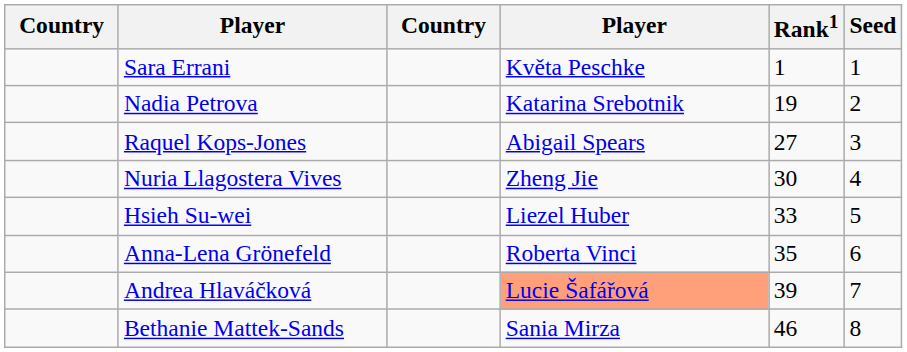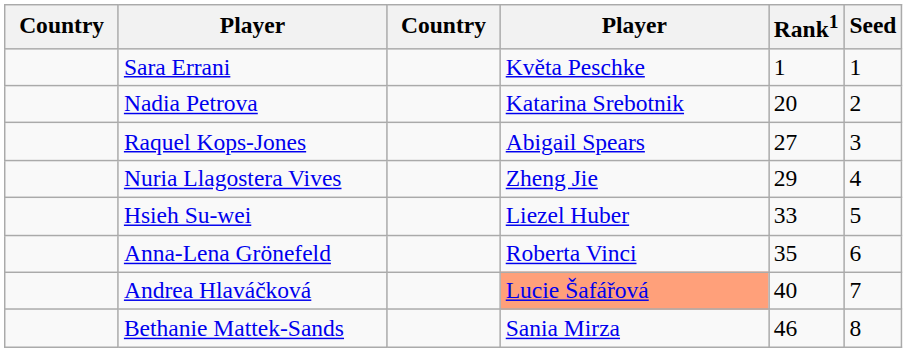 <table class="sortable wikitable">
 <tr>
 <th width="70">Country</th>
 <th width="175">Player</th>
 <th width="70">Country</th>
 <th width="175">Player</th>
 <th>Rank<sup>1</sup></th>
 <th>Seed</th>
 </tr>
 <tr>
 <td></td>
 <td><a href='#'>Sara Errani</a></td>
 <td></td>
 <td><a href='#'>Květa Peschke</a></td>
 <td>1</td>
 <td>1</td>
 </tr>
 <tr>
 <td></td>
 <td><a href='#'>Nadia Petrova</a></td>
 <td></td>
 <td><a href='#'>Katarina Srebotnik</a></td>
-<td>19</td>
+<td>20</td>
 <td>2</td>
 </tr>
 <tr>
 <td></td>
 <td><a href='#'>Raquel Kops-Jones</a></td>
 <td></td>
 <td><a href='#'>Abigail Spears</a></td>
 <td>27</td>
 <td>3</td>
 </tr>
 <tr>
 <td></td>
 <td><a href='#'>Nuria Llagostera Vives</a></td>
 <td></td>
 <td><a href='#'>Zheng Jie</a></td>
-<td>30</td>
+<td>29</td>
 <td>4</td>
 </tr>
 <tr>
 <td></td>
 <td><a href='#'>Hsieh Su-wei</a></td>
 <td></td>
 <td><a href='#'>Liezel Huber</a></td>
 <td>33</td>
 <td>5</td>
 </tr>
 <tr>
 <td></td>
 <td><a href='#'>Anna-Lena Grönefeld</a></td>
 <td></td>
 <td><a href='#'>Roberta Vinci</a></td>
 <td>35</td>
 <td>6</td>
 </tr>
 <tr>
 <td></td>
 <td><a href='#'>Andrea Hlaváčková</a></td>
 <td></td>
 <td style="background: lightsalmon;"><a href='#'>Lucie Šafářová</a></td>
-<td>39</td>
+<td>40</td>
 <td>7</td>
 </tr>
 <tr>
 <td></td>
 <td><a href='#'>Bethanie Mattek-Sands</a></td>
 <td></td>
 <td><a href='#'>Sania Mirza</a></td>
 <td>46</td>
 <td>8</td>
 </tr>
 </table>
